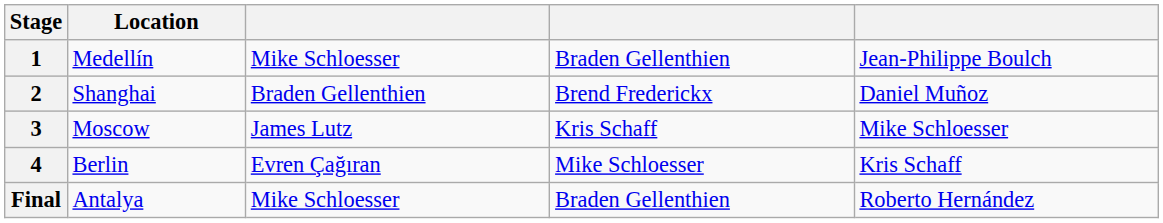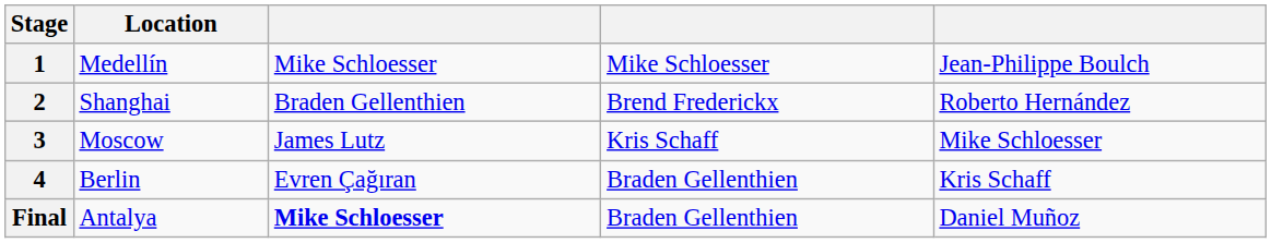 <table class="wikitable">
 <tr>
 <th>Stage</th>
 <th width=120>Location</th>
 <th width=210></th>
 <th width=210></th>
 <th width=210></th>
 </tr>
 <tr>
 <th>1</th>
 <td> <a href='#'>Medellín</a></td>
 <td> <a href='#'>Mike Schloesser</a></td>
-<td> <a href='#'>Braden Gellenthien</a></td>
+<td> <a href='#'>Mike Schloesser</a></td>
 <td> <a href='#'>Jean-Philippe Boulch</a></td>
 </tr>
 <tr>
 <th>2</th>
 <td> <a href='#'>Shanghai</a></td>
 <td> <a href='#'>Braden Gellenthien</a></td>
 <td> <a href='#'>Brend Frederickx</a></td>
-<td> <a href='#'>Daniel Muñoz</a></td>
+<td> <a href='#'>Roberto Hernández</a></td>
 </tr>
 <tr>
 <th>3</th>
 <td> <a href='#'>Moscow</a></td>
 <td> <a href='#'>James Lutz</a></td>
 <td> <a href='#'>Kris Schaff</a></td>
 <td> <a href='#'>Mike Schloesser</a></td>
 </tr>
 <tr>
 <th>4</th>
 <td> <a href='#'>Berlin</a></td>
 <td> <a href='#'>Evren Çağıran</a></td>
-<td> <a href='#'>Mike Schloesser</a></td>
+<td> <a href='#'>Braden Gellenthien</a></td>
 <td> <a href='#'>Kris Schaff</a></td>
 </tr>
 <tr>
 <th>Final</th>
 <td> <a href='#'>Antalya</a></td>
-<td> <a href='#'>Mike Schloesser</a></td>
+<td><strong> <a href='#'>Mike Schloesser</a></strong></td>
 <td> <a href='#'>Braden Gellenthien</a></td>
-<td> <a href='#'>Roberto Hernández</a></td>
+<td> <a href='#'>Daniel Muñoz</a></td>
 </tr>
 </table>
